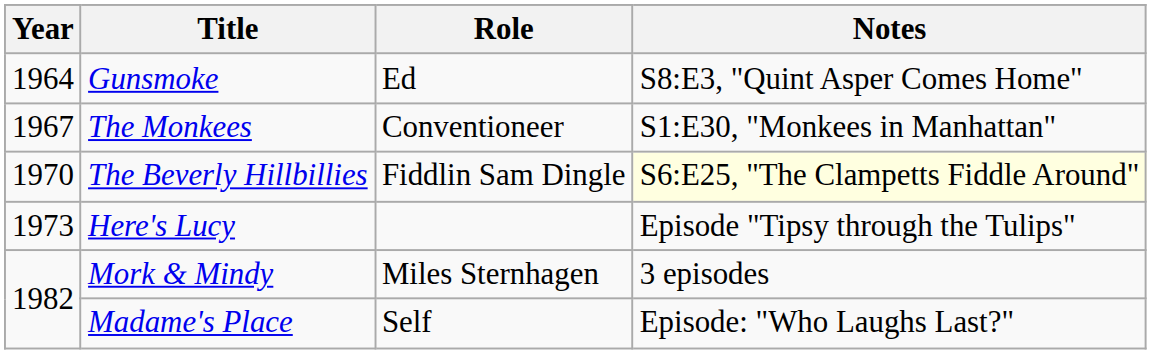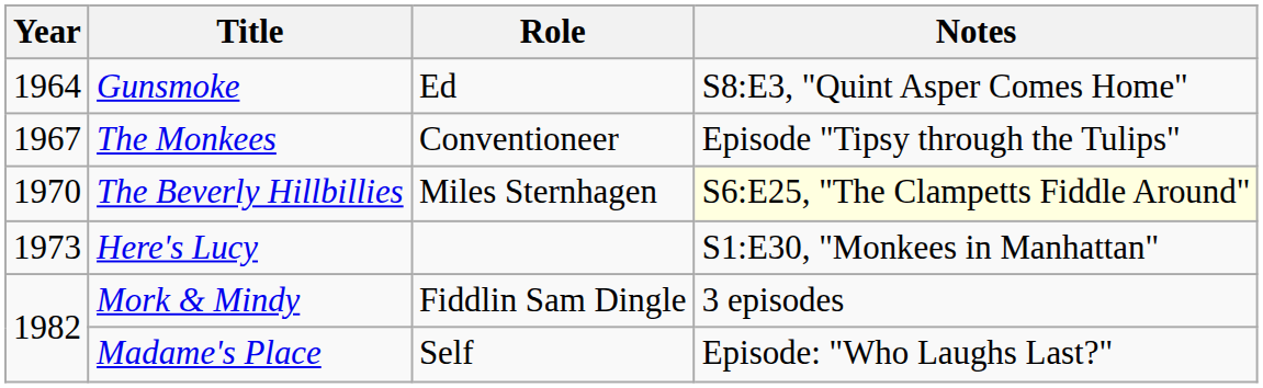 <table class="wikitable">
 <tr>
 <th>Year</th>
 <th>Title</th>
 <th>Role</th>
 <th>Notes</th>
 </tr>
 <tr>
 <td>1964</td>
 <td><em><a href='#'>Gunsmoke</a></em></td>
 <td>Ed</td>
 <td>S8:E3, "Quint Asper Comes Home"</td>
 </tr>
 <tr>
 <td>1967</td>
 <td><em><a href='#'>The Monkees</a></em></td>
 <td>Conventioneer</td>
-<td>S1:E30, "Monkees in Manhattan"</td>
+<td>Episode "Tipsy through the Tulips"</td>
 </tr>
 <tr>
 <td>1970</td>
 <td><em><a href='#'>The Beverly Hillbillies</a></em></td>
-<td>Fiddlin Sam Dingle</td>
+<td>Miles Sternhagen</td>
 <td style="background: lightyellow;">S6:E25, "The Clampetts Fiddle Around"</td>
 </tr>
 <tr>
 <td>1973</td>
 <td><em><a href='#'>Here's Lucy</a></em></td>
 <td></td>
-<td>Episode "Tipsy through the Tulips"</td>
+<td>S1:E30, "Monkees in Manhattan"</td>
 </tr>
 <tr>
 <td rowspan=2>1982</td>
 <td><em><a href='#'>Mork & Mindy</a></em></td>
-<td>Miles Sternhagen</td>
+<td>Fiddlin Sam Dingle</td>
 <td>3 episodes</td>
 </tr>
 <tr>
 <td><em><a href='#'>Madame's Place</a></em></td>
 <td>Self</td>
 <td>Episode: "Who Laughs Last?"</td>
 </tr>
 </table>
